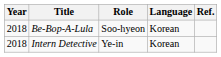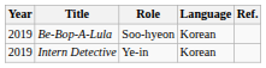 <table class="wikitable">
 <tr>
 <th>Year</th>
 <th>Title</th>
 <th>Role</th>
 <th>Language</th>
 <th>Ref.</th>
 </tr>
 <tr>
-<td>2018</td>
+<td>2019</td>
 <td><em>Be-Bop-A-Lula</em></td>
 <td>Soo-hyeon</td>
 <td>Korean</td>
 <td></td>
 </tr>
 <tr>
-<td>2018</td>
+<td>2019</td>
 <td><em>Intern Detective</em></td>
 <td>Ye-in</td>
 <td>Korean</td>
 <td></td>
 </tr>
 </table>
